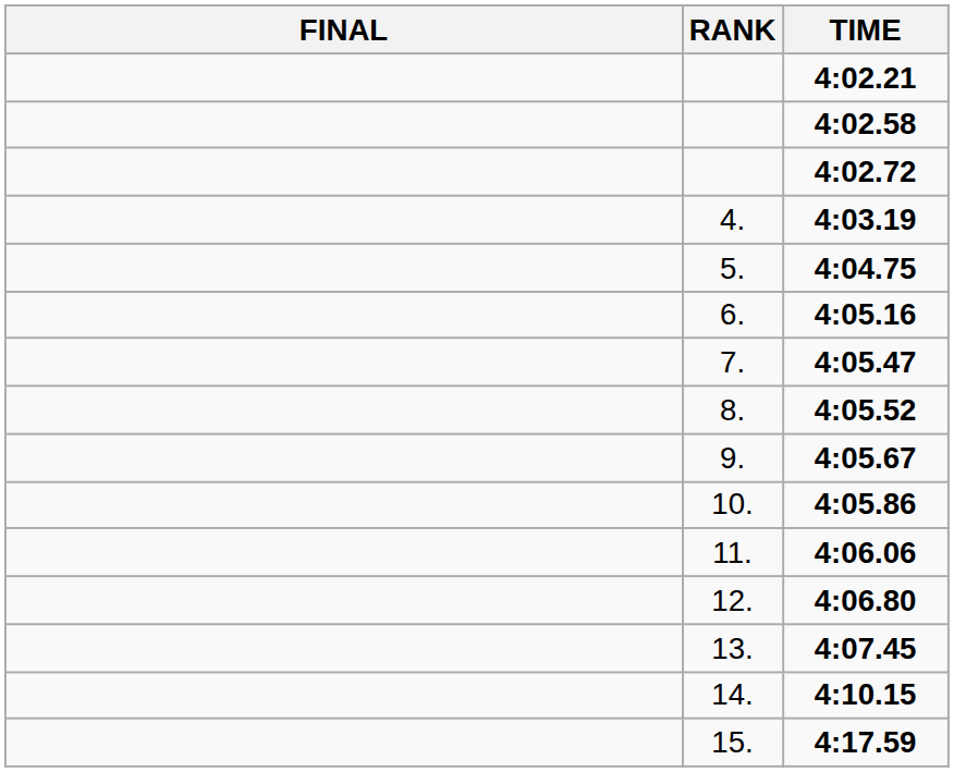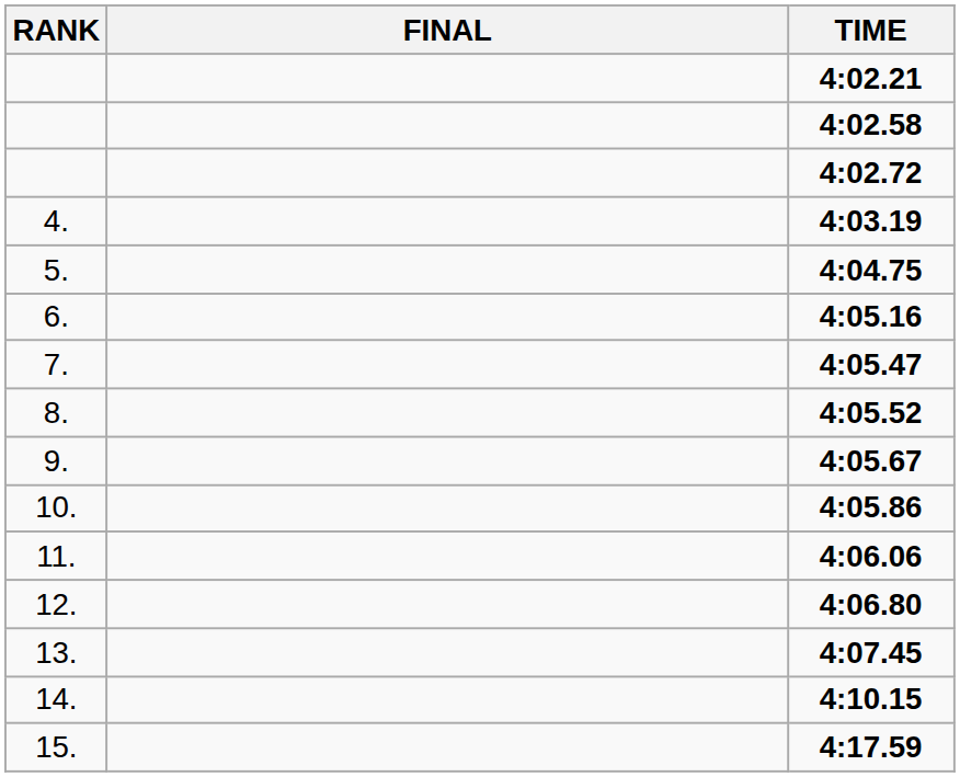 <table class="wikitable" style="border-collapse: collapse; font-size: 90%;">
 <tr>
+<th>RANK</th>
 <th style="width: 22em">FINAL</th>
-<th>RANK</th>
 <th style="width: 5em">TIME</th>
 </tr>
 <tr>
+<td align="center"></td>
 <td></td>
-<td align="center"></td>
 <td align="center"><strong>4:02.21</strong></td>
 </tr>
 <tr>
+<td align="center"></td>
 <td></td>
-<td align="center"></td>
 <td align="center"><strong>4:02.58</strong></td>
 </tr>
 <tr>
+<td align="center"></td>
 <td></td>
-<td align="center"></td>
 <td align="center"><strong>4:02.72</strong></td>
 </tr>
 <tr>
+<td align="center">4.</td>
 <td></td>
-<td align="center">4.</td>
 <td align="center"><strong>4:03.19</strong></td>
 </tr>
 <tr>
+<td align="center">5.</td>
 <td></td>
-<td align="center">5.</td>
 <td align="center"><strong>4:04.75</strong></td>
 </tr>
 <tr>
+<td align="center">6.</td>
 <td></td>
-<td align="center">6.</td>
 <td align="center"><strong>4:05.16</strong></td>
 </tr>
 <tr>
+<td align="center">7.</td>
 <td></td>
-<td align="center">7.</td>
 <td align="center"><strong>4:05.47</strong></td>
 </tr>
 <tr>
+<td align="center">8.</td>
 <td></td>
-<td align="center">8.</td>
 <td align="center"><strong>4:05.52</strong></td>
 </tr>
 <tr>
+<td align="center">9.</td>
 <td></td>
-<td align="center">9.</td>
 <td align="center"><strong>4:05.67</strong></td>
 </tr>
 <tr>
+<td align="center">10.</td>
 <td></td>
-<td align="center">10.</td>
 <td align="center"><strong>4:05.86</strong></td>
 </tr>
 <tr>
+<td align="center">11.</td>
 <td></td>
-<td align="center">11.</td>
 <td align="center"><strong>4:06.06</strong></td>
 </tr>
 <tr>
+<td align="center">12.</td>
 <td></td>
-<td align="center">12.</td>
 <td align="center"><strong>4:06.80</strong></td>
 </tr>
 <tr>
+<td align="center">13.</td>
 <td></td>
-<td align="center">13.</td>
 <td align="center"><strong>4:07.45</strong></td>
 </tr>
 <tr>
+<td align="center">14.</td>
 <td></td>
-<td align="center">14.</td>
 <td align="center"><strong>4:10.15</strong></td>
 </tr>
 <tr>
+<td align="center">15.</td>
 <td></td>
-<td align="center">15.</td>
 <td align="center"><strong>4:17.59</strong></td>
 </tr>
 </table>
